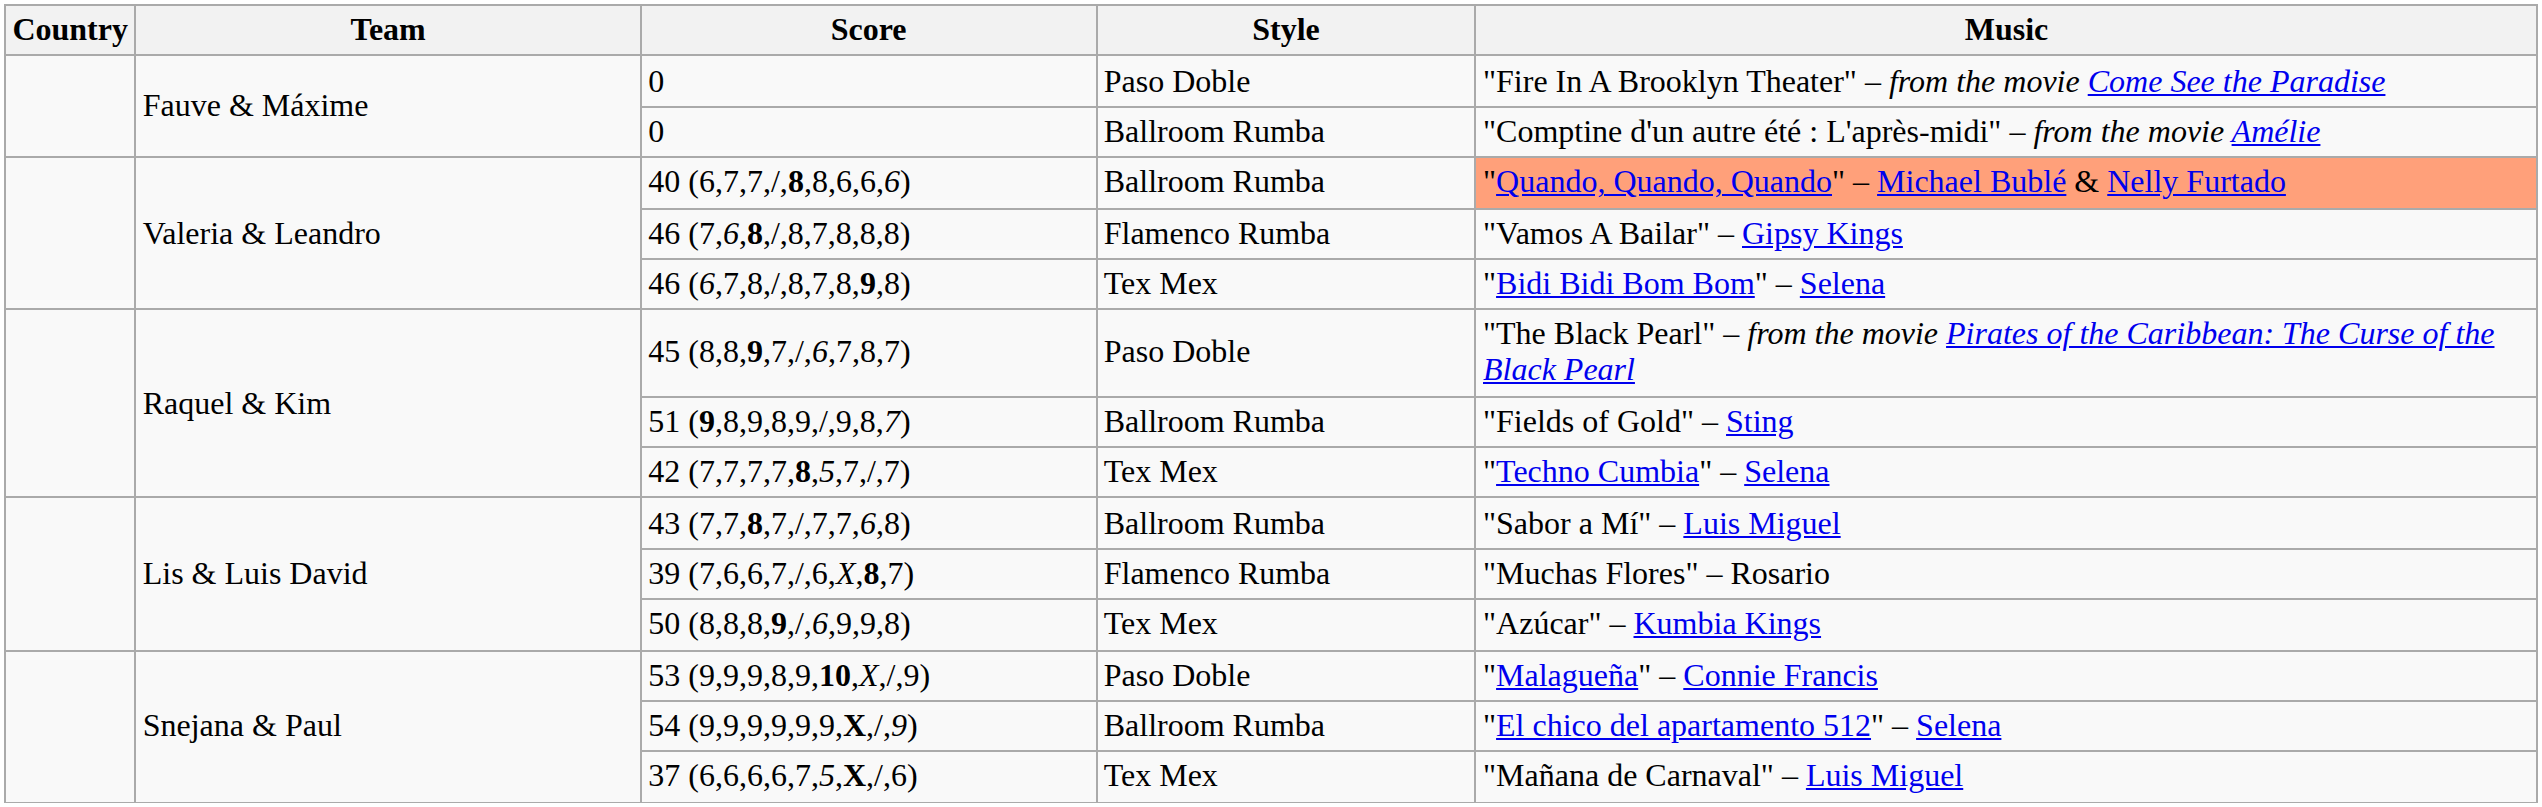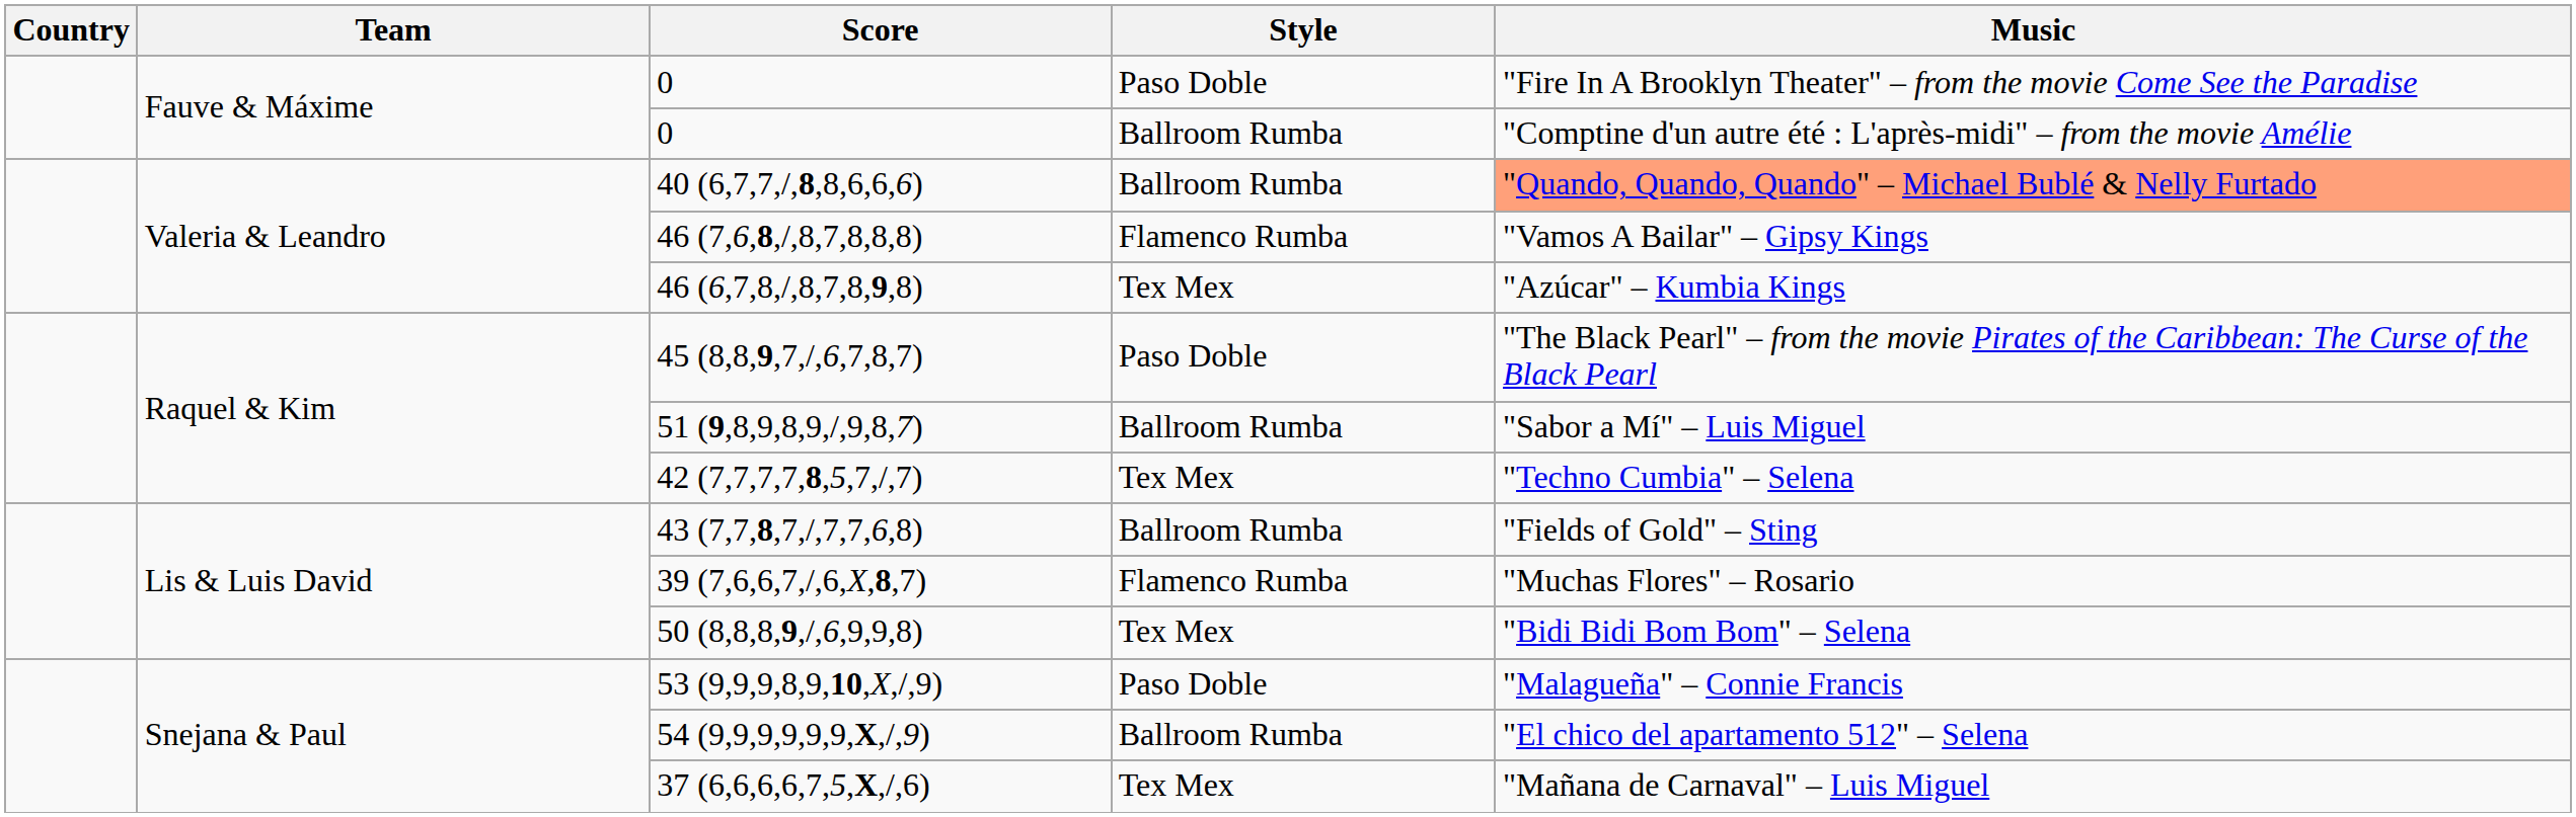 <table class="wikitable" style="width:80%">
 <tr>
 <th style="width:5%;">Country</th>
 <th style="width:20%;">Team</th>
 <th style="width:18%;">Score</th>
 <th style="width:15%;">Style</th>
 <th style="width:60%;">Music</th>
 </tr>
 <tr>
 <td rowspan=2></td>
 <td rowspan=2>Fauve & Máxime</td>
 <td>0</td>
 <td>Paso Doble</td>
 <td>"Fire In A Brooklyn Theater" – <em>from the movie <a href='#'>Come See the Paradise</a></em></td>
 </tr>
 <tr>
 <td>0</td>
 <td>Ballroom Rumba</td>
 <td>"Comptine d'un autre été : L'après-midi" – <em>from the movie <a href='#'>Amélie</a></em></td>
 </tr>
 <tr>
 <td rowspan=3></td>
 <td rowspan=3>Valeria & Leandro</td>
 <td>40 (6,7,7,/,<strong>8</strong>,8,6,6,<em>6</em>)</td>
 <td>Ballroom Rumba</td>
 <td style="background: lightsalmon;">"<a href='#'>Quando, Quando, Quando</a>" – <a href='#'>Michael Bublé</a> & <a href='#'>Nelly Furtado</a></td>
 </tr>
 <tr>
 <td>46 (7,<em>6</em>,<strong>8</strong>,/,8,7,8,8,8)</td>
 <td>Flamenco Rumba</td>
 <td>"Vamos A Bailar" – <a href='#'>Gipsy Kings</a></td>
 </tr>
 <tr>
 <td>46 (<em>6</em>,7,8,/,8,7,8,<strong>9</strong>,8)</td>
 <td>Tex Mex</td>
-<td>"<a href='#'>Bidi Bidi Bom Bom</a>" – <a href='#'>Selena</a></td>
+<td>"Azúcar" – <a href='#'>Kumbia Kings</a></td>
 </tr>
 <tr>
 <td rowspan=3></td>
 <td rowspan=3>Raquel & Kim</td>
 <td>45 (8,8,<strong>9</strong>,7,/,<em>6</em>,7,8,7)</td>
 <td>Paso Doble</td>
 <td>"The Black Pearl" – <em>from the movie <a href='#'>Pirates of the Caribbean: The Curse of the Black Pearl</a></em></td>
 </tr>
 <tr>
 <td>51 (<strong>9</strong>,8,9,8,9,/,9,8,<em>7</em>)</td>
 <td>Ballroom Rumba</td>
-<td>"Fields of Gold" – <a href='#'>Sting</a></td>
+<td>"Sabor a Mí" – <a href='#'>Luis Miguel</a></td>
 </tr>
 <tr>
 <td>42 (7,7,7,7,<strong>8</strong>,<em>5</em>,7,/,7)</td>
 <td>Tex Mex</td>
 <td>"<a href='#'>Techno Cumbia</a>" – <a href='#'>Selena</a></td>
 </tr>
 <tr>
 <td rowspan=3></td>
 <td rowspan=3>Lis & Luis David</td>
 <td>43 (7,7,<strong>8</strong>,7,/,7,7,<em>6</em>,8)</td>
 <td>Ballroom Rumba</td>
-<td>"Sabor a Mí" – <a href='#'>Luis Miguel</a></td>
+<td>"Fields of Gold" – <a href='#'>Sting</a></td>
 </tr>
 <tr>
 <td>39 (7,6,6,7,/,6,<em>X</em>,<strong>8</strong>,7)</td>
 <td>Flamenco Rumba</td>
 <td>"Muchas Flores" – Rosario</td>
 </tr>
 <tr>
 <td>50 (8,8,8,<strong>9</strong>,/,<em>6</em>,9,9,8)</td>
 <td>Tex Mex</td>
-<td>"Azúcar" – <a href='#'>Kumbia Kings</a></td>
+<td>"<a href='#'>Bidi Bidi Bom Bom</a>" – <a href='#'>Selena</a></td>
 </tr>
 <tr>
 <td rowspan=3></td>
 <td rowspan=3>Snejana & Paul</td>
 <td>53 (9,9,9,8,9,<strong>10</strong>,<em>X</em>,/,9)</td>
 <td>Paso Doble</td>
 <td>"<a href='#'>Malagueña</a>" – <a href='#'>Connie Francis</a></td>
 </tr>
 <tr>
 <td>54 (9,9,9,9,9,9,<strong>X</strong>,/,<em>9</em>)</td>
 <td>Ballroom Rumba</td>
 <td>"<a href='#'>El chico del apartamento 512</a>" – <a href='#'>Selena</a></td>
 </tr>
 <tr>
 <td>37 (6,6,6,6,7,<em>5</em>,<strong>X</strong>,/,6)</td>
 <td>Tex Mex</td>
 <td>"Mañana de Carnaval" – <a href='#'>Luis Miguel</a></td>
 </tr>
 <tr>
 </tr>
 </table>
